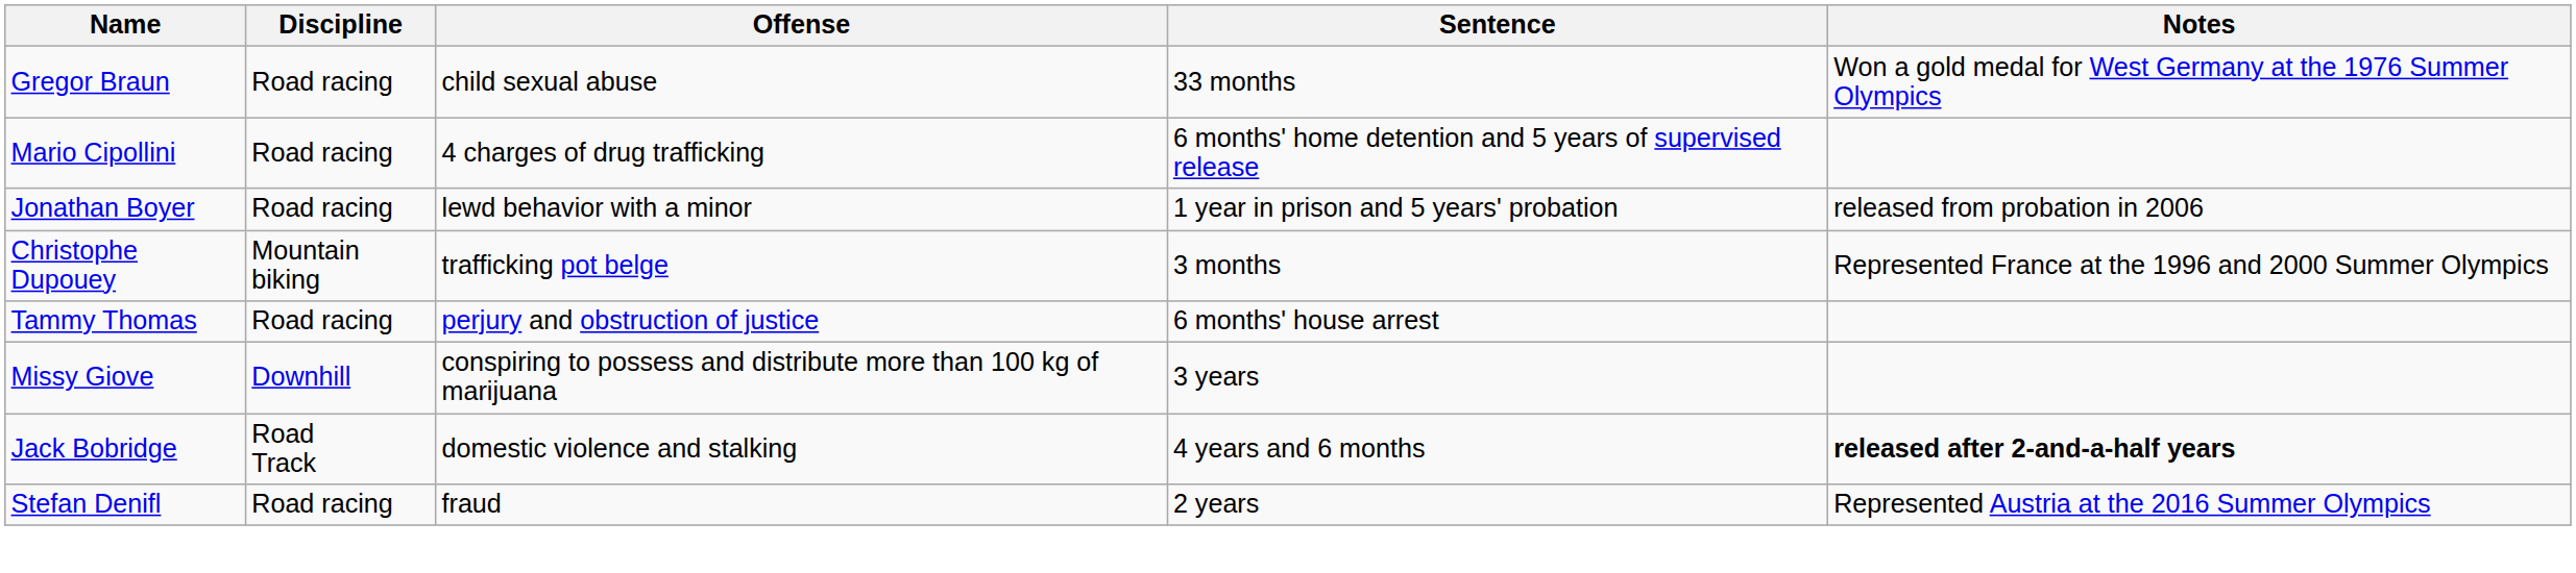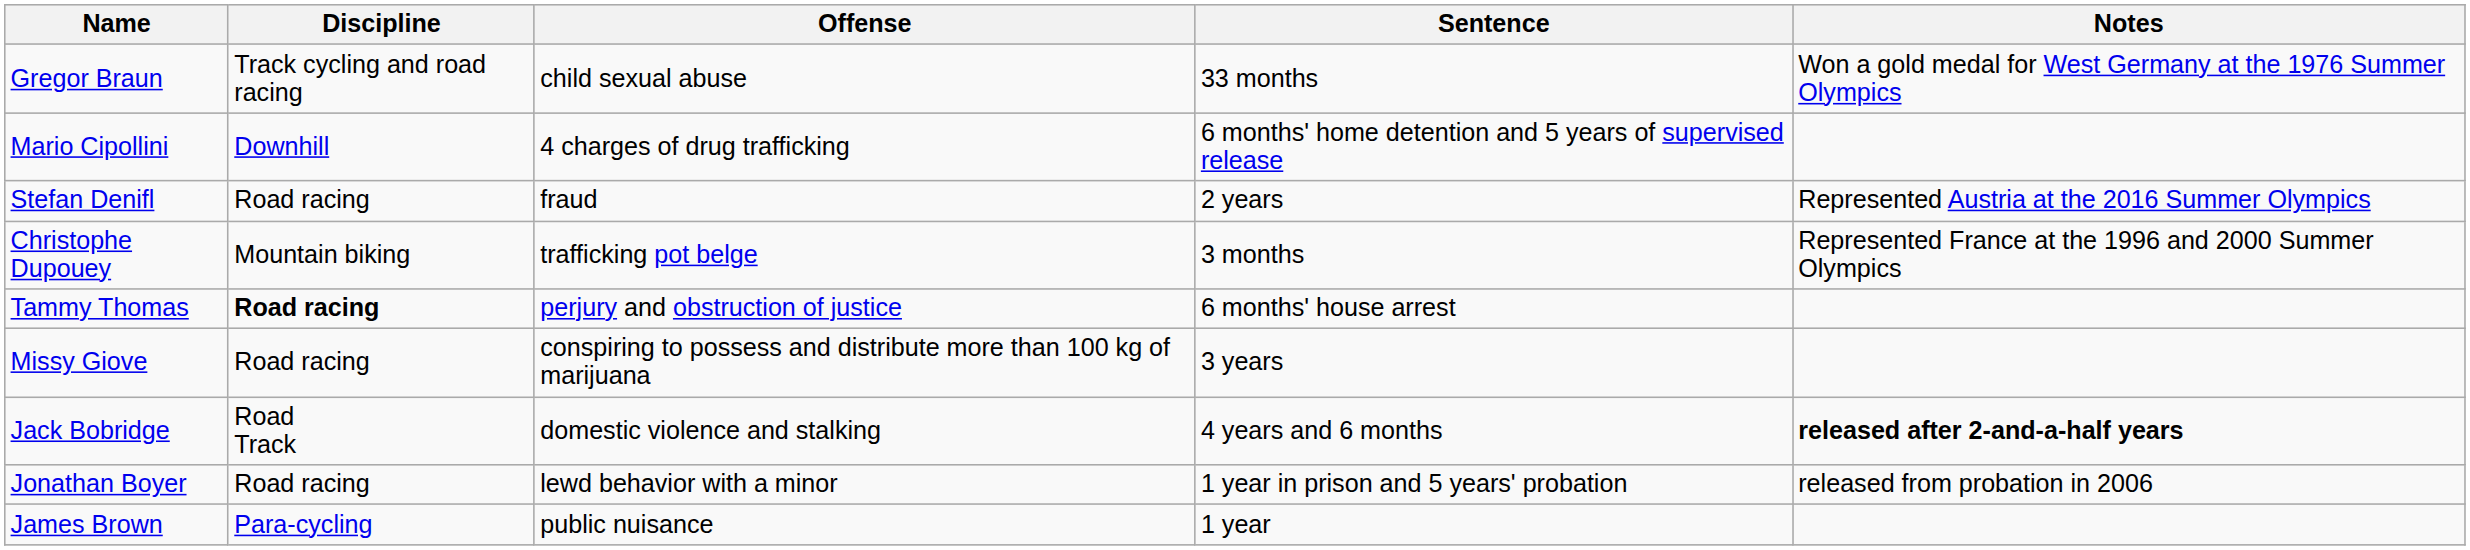 <table class="wikitable">
 <tr>
 <th>Name</th>
 <th>Discipline</th>
 <th>Offense</th>
 <th>Sentence</th>
 <th>Notes</th>
 </tr>
 <tr>
 <td><a href='#'>Gregor Braun</a></td>
-<td>Road racing</td>
+<td>Track cycling and road racing</td>
 <td>child sexual abuse</td>
 <td>33 months</td>
 <td>Won a gold medal for <a href='#'>West Germany at the 1976 Summer Olympics</a></td>
 </tr>
 <tr>
 <td><a href='#'>Mario Cipollini</a></td>
-<td>Road racing</td>
+<td><a href='#'>Downhill</a></td>
 <td>4 charges of drug trafficking</td>
 <td>6 months' home detention and 5 years of <a href='#'>supervised release</a></td>
 <td></td>
 </tr>
 <tr>
-<td><a href='#'>Jonathan Boyer</a></td>
+<td><a href='#'>Stefan Denifl</a></td>
 <td>Road racing</td>
-<td>lewd behavior with a minor</td>
-<td>1 year in prison and 5 years' probation</td>
-<td>released from probation in 2006</td>
+<td>fraud</td>
+<td>2 years</td>
+<td>Represented <a href='#'>Austria at the 2016 Summer Olympics</a></td>
 </tr>
 <tr>
 <td><a href='#'>Christophe Dupouey</a></td>
 <td>Mountain biking</td>
 <td>trafficking <a href='#'>pot belge</a></td>
 <td>3 months</td>
 <td>Represented France at the 1996 and 2000 Summer Olympics</td>
 </tr>
 <tr>
 <td><a href='#'>Tammy Thomas</a></td>
-<td>Road racing</td>
+<td><strong>Road racing</strong></td>
 <td><a href='#'>perjury</a> and <a href='#'>obstruction of justice</a></td>
 <td>6 months' house arrest</td>
 <td></td>
 </tr>
 <tr>
 <td><a href='#'>Missy Giove</a></td>
-<td><a href='#'>Downhill</a></td>
+<td>Road racing</td>
 <td>conspiring to possess and distribute more than 100 kg of marijuana</td>
 <td>3 years</td>
 <td></td>
 </tr>
 <tr>
 <td><a href='#'>Jack Bobridge</a></td>
 <td>Road<br>Track</td>
 <td>domestic violence and stalking</td>
 <td>4 years and 6 months</td>
 <td><strong>released after 2-and-a-half years</strong></td>
 </tr>
 <tr>
-<td><a href='#'>Stefan Denifl</a></td>
+<td><a href='#'>Jonathan Boyer</a></td>
 <td>Road racing</td>
-<td>fraud</td>
-<td>2 years</td>
-<td>Represented <a href='#'>Austria at the 2016 Summer Olympics</a></td>
+<td>lewd behavior with a minor</td>
+<td>1 year in prison and 5 years' probation</td>
+<td>released from probation in 2006</td>
+</tr>
+<tr>
+<td><a href='#'>James Brown</a></td>
+<td><a href='#'>Para-cycling</a></td>
+<td>public nuisance</td>
+<td>1 year</td>
+<td></td>
 </tr>
 </table>
